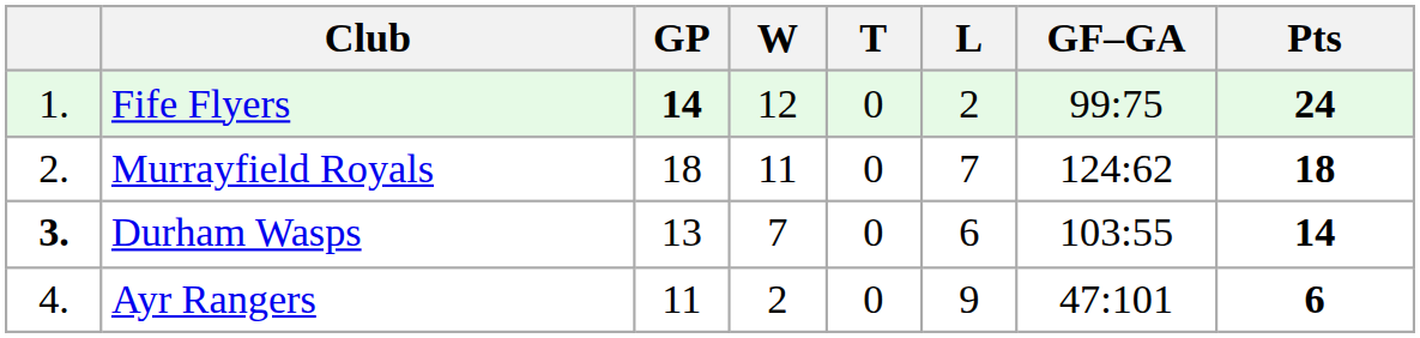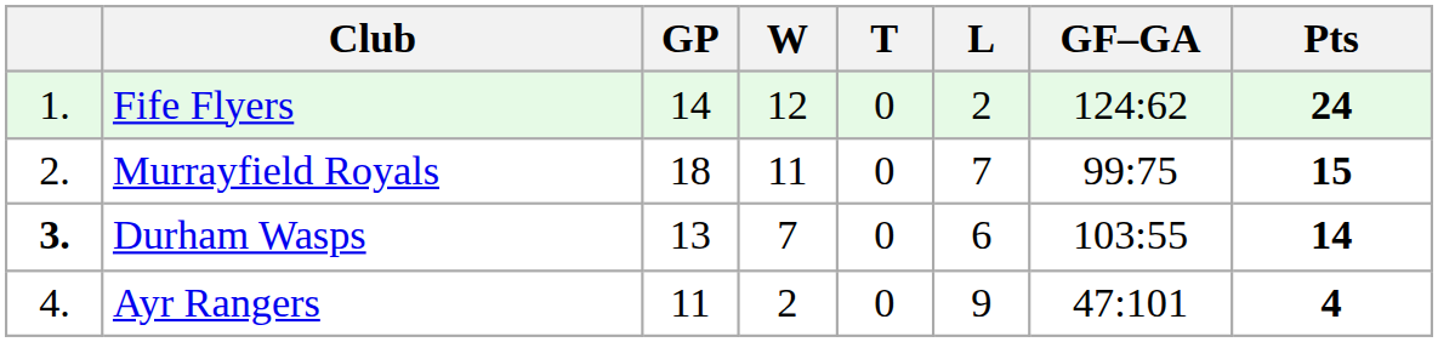 <table class="wikitable">
 <tr>
 <th width="30"></th>
 <th width="200">Club</th>
 <th width="30">GP</th>
 <th width="30">W</th>
 <th width="30">T</th>
 <th width="30">L</th>
 <th width="70">GF–GA</th>
 <th width="70">Pts</th>
 </tr>
 <tr bgcolor="#e6fae6" align="center">
 <td>1.</td>
 <td align="left"><a href='#'>Fife Flyers</a></td>
-<td><strong>14</strong></td>
+<td>14</td>
 <td>12</td>
 <td>0</td>
 <td>2</td>
-<td>99:75</td>
+<td>124:62</td>
 <td><strong>24</strong></td>
 </tr>
 <tr bgcolor="#FFFFFF" align="center">
 <td>2.</td>
 <td align="left"><a href='#'>Murrayfield Royals</a></td>
 <td>18</td>
 <td>11</td>
 <td>0</td>
 <td>7</td>
-<td>124:62</td>
-<td><strong>18</strong></td>
+<td>99:75</td>
+<td><strong>15</strong></td>
 </tr>
 <tr bgcolor="#FFFFFF" align="center">
 <td><strong>3.</strong></td>
 <td align="left"><a href='#'>Durham Wasps</a></td>
 <td>13</td>
 <td>7</td>
 <td>0</td>
 <td>6</td>
 <td>103:55</td>
 <td><strong>14</strong></td>
 </tr>
 <tr bgcolor="#FFFFFF" align="center">
 <td>4.</td>
 <td align="left"><a href='#'>Ayr Rangers</a></td>
 <td>11</td>
 <td>2</td>
 <td>0</td>
 <td>9</td>
 <td>47:101</td>
-<td><strong>6</strong></td>
+<td><strong>4</strong></td>
 </tr>
 </table>
